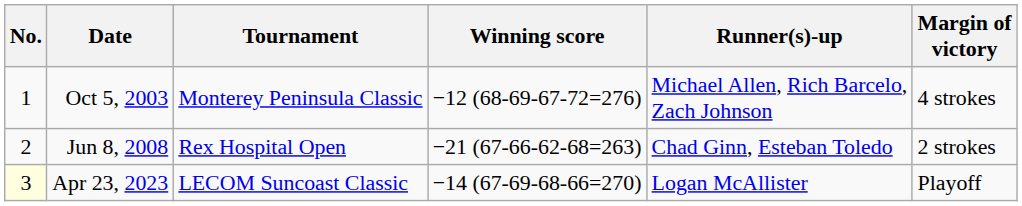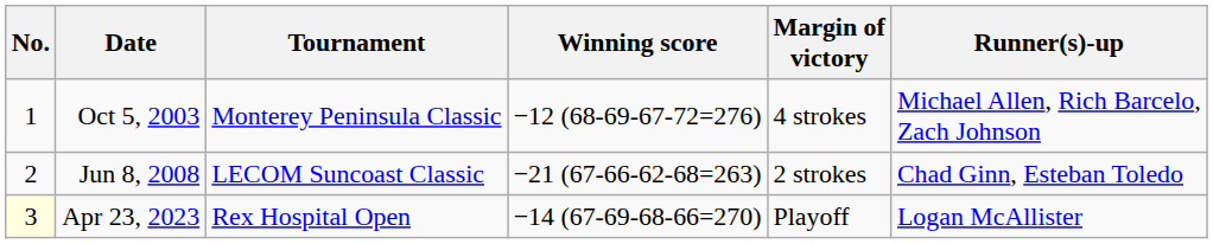 <table class="wikitable" style="font-size:95%;">
 <tr>
 <th>No.</th>
 <th>Date</th>
 <th>Tournament</th>
 <th>Winning score</th>
+<th>Margin of<br>victory</th>
 <th>Runner(s)-up</th>
-<th>Margin of<br>victory</th>
 </tr>
 <tr>
 <td align=center>1</td>
 <td align=right>Oct 5, <a href='#'>2003</a></td>
 <td><a href='#'>Monterey Peninsula Classic</a></td>
 <td>−12 (68-69-67-72=276)</td>
+<td>4 strokes</td>
 <td> <a href='#'>Michael Allen</a>,  <a href='#'>Rich Barcelo</a>,<br> <a href='#'>Zach Johnson</a></td>
-<td>4 strokes</td>
 </tr>
 <tr>
 <td align=center>2</td>
 <td align=right>Jun 8, <a href='#'>2008</a></td>
-<td><a href='#'>Rex Hospital Open</a></td>
+<td><a href='#'>LECOM Suncoast Classic</a></td>
 <td>−21 (67-66-62-68=263)</td>
+<td>2 strokes</td>
 <td> <a href='#'>Chad Ginn</a>,  <a href='#'>Esteban Toledo</a></td>
-<td>2 strokes</td>
 </tr>
 <tr>
 <td align=center style="background: lightyellow;">3</td>
 <td align=right>Apr 23, <a href='#'>2023</a></td>
-<td><a href='#'>LECOM Suncoast Classic</a></td>
+<td><a href='#'>Rex Hospital Open</a></td>
 <td>−14 (67-69-68-66=270)</td>
+<td>Playoff</td>
 <td> <a href='#'>Logan McAllister</a></td>
-<td>Playoff</td>
 </tr>
 </table>
